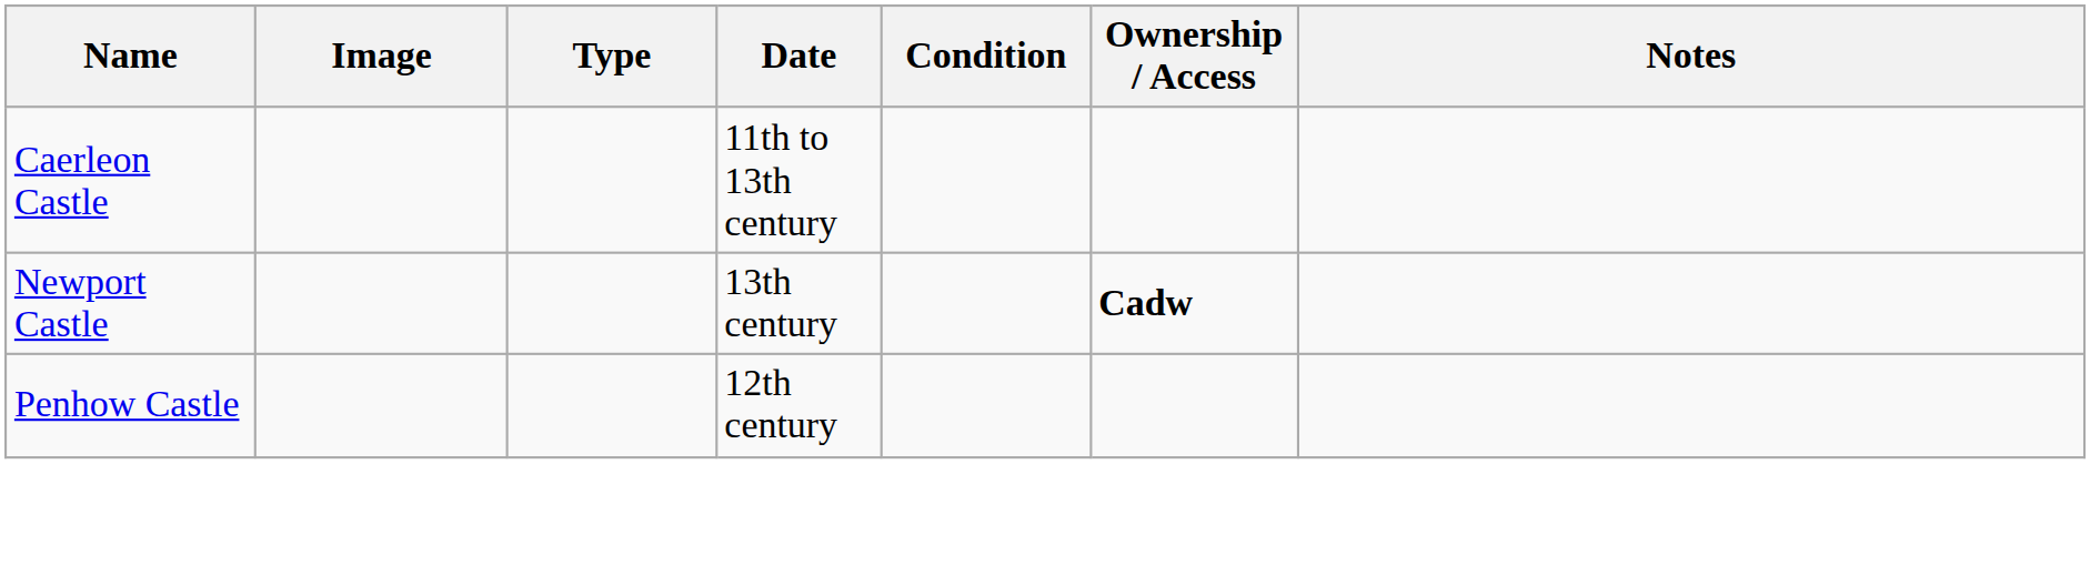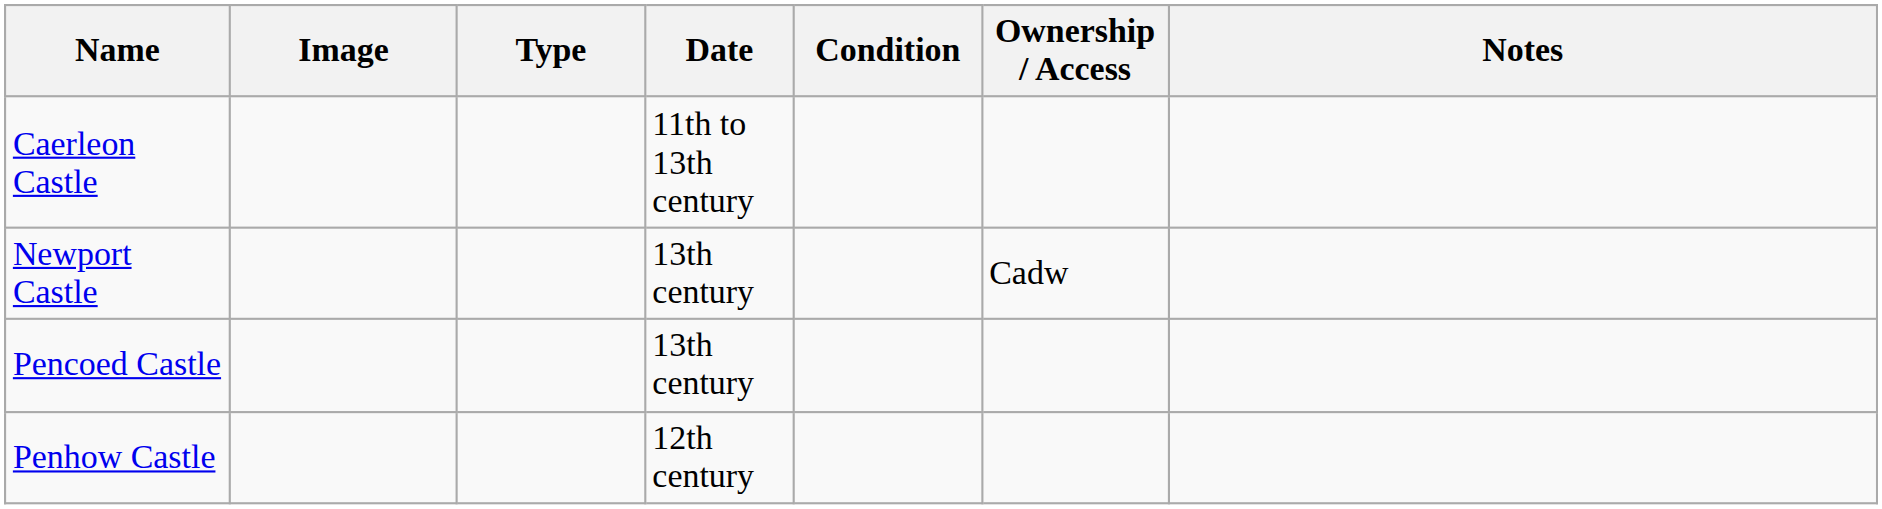 <table class="wikitable sortable" width="100%">
 <tr>
 <th width="12%">Name</th>
 <th class="unsortable" width="100">Image</th>
 <th width="10%">Type</th>
 <th width="8%">Date</th>
 <th width="10%">Condition</th>
 <th width="10%">Ownership / Access</th>
 <th class="unsortable">Notes</th>
 </tr>
 <tr>
 <td><a href='#'>Caerleon Castle</a></td>
 <td></td>
 <td></td>
 <td>11th to 13th century</td>
 <td></td>
 <td></td>
 <td></td>
 </tr>
 <tr>
 <td><a href='#'>Newport Castle</a></td>
 <td></td>
 <td></td>
 <td>13th century</td>
 <td></td>
-<td><strong>Cadw</strong></td>
+<td>Cadw</td>
+<td></td>
+</tr>
+<tr>
+<td><a href='#'>Pencoed Castle</a></td>
+<td></td>
+<td></td>
+<td>13th century</td>
+<td></td>
+<td></td>
 <td></td>
 </tr>
 <tr>
 <td><a href='#'>Penhow Castle</a></td>
 <td></td>
 <td></td>
 <td>12th century</td>
 <td></td>
 <td></td>
 <td></td>
 </tr>
 </table>
